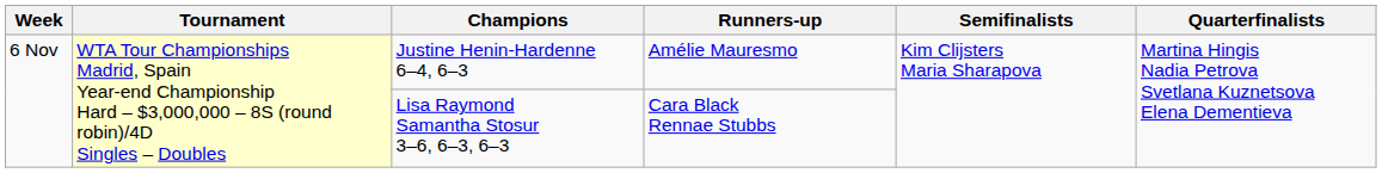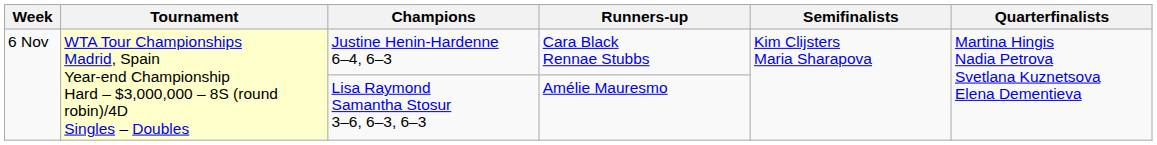 <table class=wikitable style=font-size:95%>
 <tr>
 <th style="width:48px;">Week</th>
 <th style="width:255px;">Tournament</th>
 <th style="width:200px;">Champions</th>
 <th style="width:200px;">Runners-up</th>
 <th style="width:190px;">Semifinalists</th>
 <th style="width:190px;">Quarterfinalists</th>
 </tr>
 <tr valign="top">
 <td rowspan=2>6 Nov</td>
 <td bgcolor="ffffcc" rowspan=2><a href='#'>WTA Tour Championships</a><br> <a href='#'>Madrid</a>, Spain <br>Year-end Championship<br>Hard – $3,000,000 – 8S (round robin)/4D<br><a href='#'>Singles</a> – <a href='#'>Doubles</a></td>
 <td> <a href='#'>Justine Henin-Hardenne</a><br>6–4, 6–3</td>
-<td> <a href='#'>Amélie Mauresmo</a></td>
+<td> <a href='#'>Cara Black</a> <br>  <a href='#'>Rennae Stubbs</a></td>
 <td rowspan=2>  <a href='#'>Kim Clijsters</a><br> <a href='#'>Maria Sharapova</a></td>
 <td rowspan=2> <a href='#'>Martina Hingis</a><br> <a href='#'>Nadia Petrova</a><br> <a href='#'>Svetlana Kuznetsova</a><br> <a href='#'>Elena Dementieva</a></td>
 </tr>
 <tr valign="top">
 <td> <a href='#'>Lisa Raymond</a> <br>  <a href='#'>Samantha Stosur</a><br> 3–6, 6–3, 6–3</td>
-<td> <a href='#'>Cara Black</a> <br>  <a href='#'>Rennae Stubbs</a></td>
+<td> <a href='#'>Amélie Mauresmo</a></td>
 </tr>
 </table>
